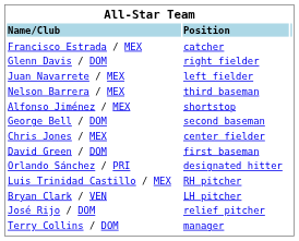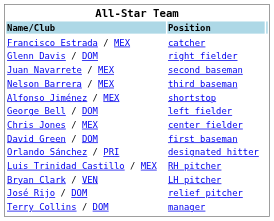 <table cellpadding="1" width="350px" style="font-size: 90%; border: 1px solid gray;">
 <tr align="center" style="font-size: larger;">
 <td colspan=6><strong>All-Star Team</strong></td>
 </tr>
 <tr style="background:lightblue;">
 <td><strong>Name/Club</strong></td>
 <td><strong>Position</strong></td>
 <td></td>
 </tr>
 <tr align="center" style="vertical-align: middle;" style="background:lightblue;">
 </tr>
 <tr>
 <td><a href='#'>Francisco Estrada</a> / <a href='#'>MEX</a></td>
 <td><a href='#'>catcher</a></td>
 </tr>
 <tr>
 <td><a href='#'>Glenn Davis</a> / <a href='#'>DOM</a></td>
 <td><a href='#'>right fielder</a></td>
 </tr>
 <tr>
 <td><a href='#'>Juan Navarrete</a> / <a href='#'>MEX</a></td>
-<td><a href='#'>left fielder</a></td>
+<td><a href='#'>second baseman</a></td>
 </tr>
 <tr>
 <td><a href='#'>Nelson Barrera</a> / <a href='#'>MEX</a></td>
 <td><a href='#'>third baseman</a></td>
 </tr>
 <tr>
 <td><a href='#'>Alfonso Jiménez</a> / <a href='#'>MEX</a></td>
 <td><a href='#'>shortstop</a></td>
 </tr>
 <tr>
 <td><a href='#'>George Bell</a> / <a href='#'>DOM</a></td>
-<td><a href='#'>second baseman</a></td>
+<td><a href='#'>left fielder</a></td>
 </tr>
 <tr>
 <td><a href='#'>Chris Jones</a> / <a href='#'>MEX</a></td>
 <td><a href='#'>center fielder</a></td>
 </tr>
 <tr>
 <td><a href='#'>David Green</a> / <a href='#'>DOM</a></td>
 <td><a href='#'>first baseman</a></td>
 </tr>
 <tr>
 <td><a href='#'>Orlando Sánchez</a> / <a href='#'>PRI</a></td>
 <td><a href='#'>designated hitter</a></td>
 </tr>
 <tr>
 <td><a href='#'>Luis Trinidad Castillo</a> / <a href='#'>MEX</a></td>
 <td><a href='#'>RH pitcher</a></td>
 </tr>
 <tr>
 <td><a href='#'>Bryan Clark</a> / <a href='#'>VEN</a></td>
 <td><a href='#'>LH pitcher</a></td>
 </tr>
 <tr>
 <td><a href='#'>José Rijo</a> / <a href='#'>DOM</a></td>
 <td><a href='#'>relief pitcher</a></td>
 </tr>
 <tr>
 <td><a href='#'>Terry Collins</a> / <a href='#'>DOM</a></td>
 <td><a href='#'>manager</a></td>
 </tr>
 <tr>
 </tr>
 </table>
